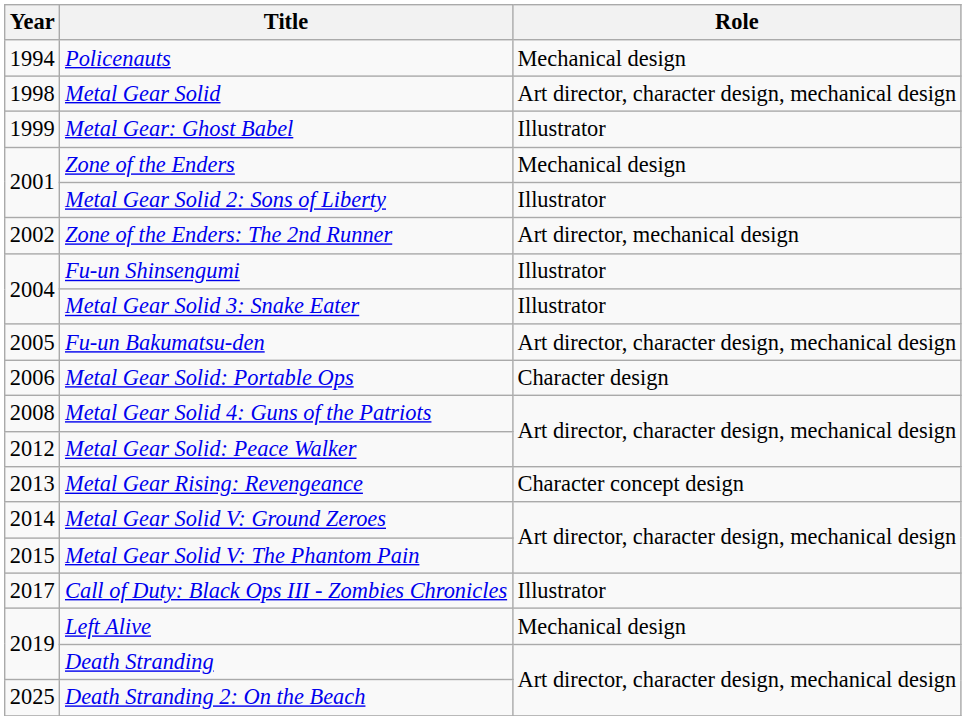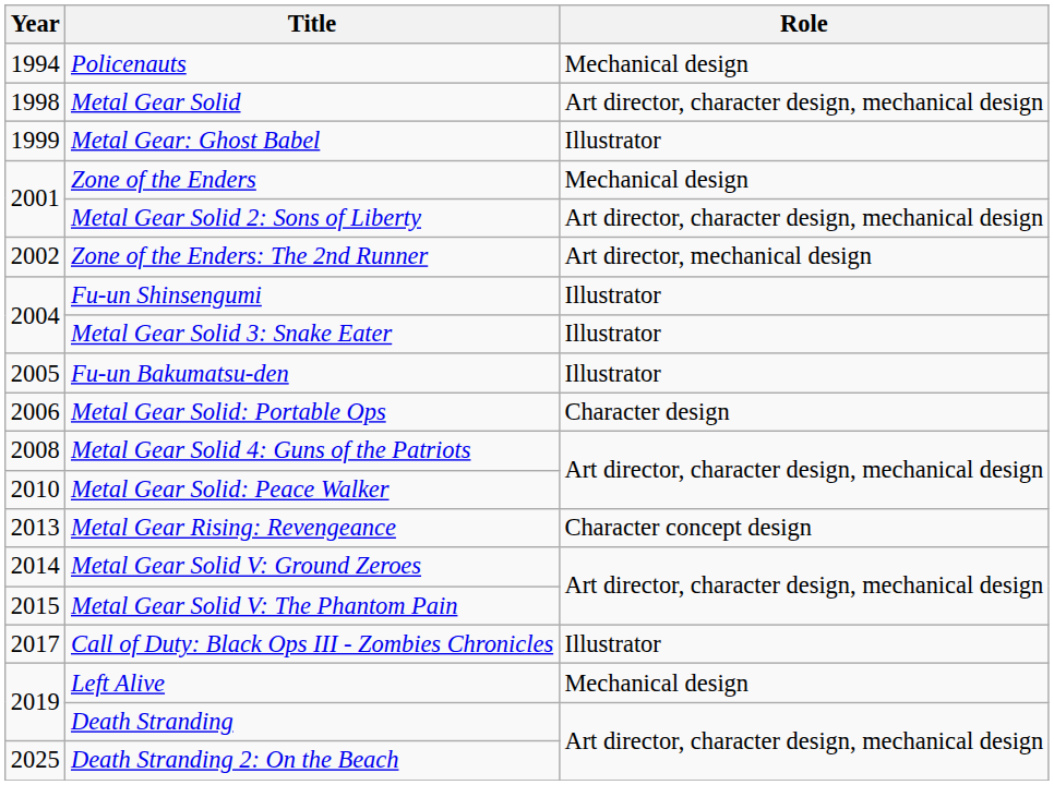 <table class="wikitable sortable">
 <tr>
 <th>Year</th>
 <th>Title</th>
 <th>Role</th>
 </tr>
 <tr>
 <td>1994</td>
 <td><em><a href='#'>Policenauts</a></em></td>
 <td>Mechanical design</td>
 </tr>
 <tr>
 <td>1998</td>
 <td><em><a href='#'>Metal Gear Solid</a></em></td>
 <td>Art director, character design, mechanical design</td>
 </tr>
 <tr>
 <td>1999</td>
 <td><em><a href='#'>Metal Gear: Ghost Babel</a></em></td>
 <td>Illustrator</td>
 </tr>
 <tr>
 <td rowspan="2">2001</td>
 <td><em><a href='#'>Zone of the Enders</a></em></td>
 <td>Mechanical design</td>
 </tr>
 <tr>
 <td><em><a href='#'>Metal Gear Solid 2: Sons of Liberty</a></em></td>
-<td>Illustrator</td>
+<td>Art director, character design, mechanical design</td>
 </tr>
 <tr>
 <td>2002</td>
 <td><em><a href='#'>Zone of the Enders: The 2nd Runner</a></em></td>
 <td>Art director, mechanical design</td>
 </tr>
 <tr>
 <td rowspan="2">2004</td>
 <td><em><a href='#'>Fu-un Shinsengumi</a></em></td>
 <td>Illustrator</td>
 </tr>
 <tr>
 <td><em><a href='#'>Metal Gear Solid 3: Snake Eater</a></em></td>
 <td>Illustrator</td>
 </tr>
 <tr>
 <td>2005</td>
 <td><em><a href='#'>Fu-un Bakumatsu-den</a></em></td>
-<td>Art director, character design, mechanical design</td>
+<td>Illustrator</td>
 </tr>
 <tr>
 <td>2006</td>
 <td><em><a href='#'>Metal Gear Solid: Portable Ops</a></em></td>
 <td>Character design</td>
 </tr>
 <tr>
 <td>2008</td>
 <td><em><a href='#'>Metal Gear Solid 4: Guns of the Patriots</a></em></td>
 <td rowspan="2">Art director, character design, mechanical design</td>
 </tr>
 <tr>
-<td>2012</td>
+<td>2010</td>
 <td><em><a href='#'>Metal Gear Solid: Peace Walker</a></em></td>
 </tr>
 <tr>
 <td>2013</td>
 <td><em><a href='#'>Metal Gear Rising: Revengeance</a></em></td>
 <td>Character concept design</td>
 </tr>
 <tr>
 <td>2014</td>
 <td><em><a href='#'>Metal Gear Solid V: Ground Zeroes</a></em></td>
 <td rowspan="2">Art director, character design, mechanical design</td>
 </tr>
 <tr>
 <td>2015</td>
 <td><em><a href='#'>Metal Gear Solid V: The Phantom Pain</a></em></td>
 </tr>
 <tr>
 <td>2017</td>
 <td><em><a href='#'> Call of Duty: Black Ops III - Zombies Chronicles</a></em></td>
 <td>Illustrator</td>
 </tr>
 <tr>
 <td rowspan="2">2019</td>
 <td><em><a href='#'>Left Alive</a></em></td>
 <td>Mechanical design</td>
 </tr>
 <tr>
 <td><em><a href='#'>Death Stranding</a></em></td>
 <td rowspan="2">Art director, character design, mechanical design</td>
 </tr>
 <tr>
 <td>2025</td>
 <td><em><a href='#'>Death Stranding 2: On the Beach</a></em></td>
 </tr>
 </table>
